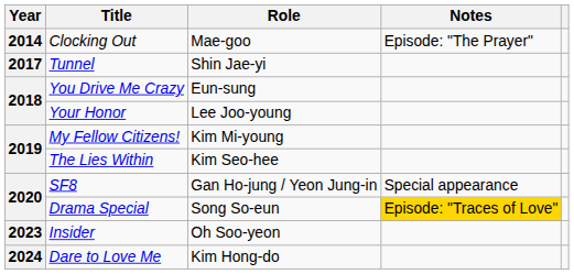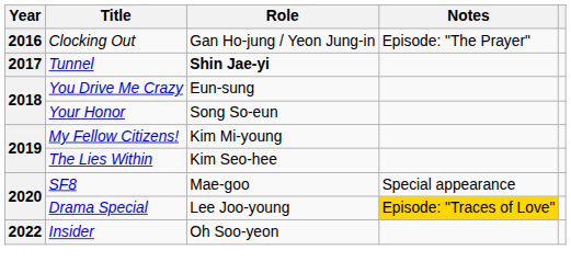 <table class="wikitable plainrowheaders sortable">
 <tr>
 <th scope="col">Year</th>
 <th scope="col">Title</th>
 <th scope="col">Role</th>
 <th scope="col">Notes</th>
 <th scope="col" class="unsortable"></th>
 </tr>
 <tr>
-<th scope="row">2014</th>
+<th scope="row">2016</th>
 <td><em>Clocking Out</em></td>
-<td>Mae-goo</td>
+<td>Gan Ho-jung / Yeon Jung-in</td>
 <td>Episode: "The Prayer"</td>
 <td style="text-align:center"></td>
 </tr>
 <tr>
 <th scope="row">2017</th>
 <td><em><a href='#'>Tunnel</a></em></td>
-<td>Shin Jae-yi</td>
+<td><strong>Shin Jae-yi</strong></td>
 <td></td>
 <td style="text-align:center"></td>
 </tr>
 <tr>
 <th scope="row" rowspan="2">2018</th>
 <td><em><a href='#'>You Drive Me Crazy</a></em></td>
 <td>Eun-sung</td>
 <td></td>
 <td style="text-align:center"></td>
 </tr>
 <tr>
 <td><em><a href='#'>Your Honor</a></em></td>
-<td>Lee Joo-young</td>
+<td>Song So-eun</td>
 <td></td>
 <td style="text-align:center"></td>
 </tr>
 <tr>
 <th scope="row" rowspan="2">2019</th>
 <td><em><a href='#'>My Fellow Citizens!</a></em></td>
 <td>Kim Mi-young</td>
 <td></td>
 <td style="text-align:center"></td>
 </tr>
 <tr>
 <td><em><a href='#'>The Lies Within</a></em></td>
 <td>Kim Seo-hee</td>
 <td></td>
 <td style="text-align:center"></td>
 </tr>
 <tr>
 <th scope="row" rowspan="2">2020</th>
 <td><em><a href='#'>SF8</a></em></td>
-<td>Gan Ho-jung / Yeon Jung-in</td>
+<td>Mae-goo</td>
 <td>Special appearance</td>
 <td style="text-align:center"></td>
 </tr>
 <tr>
 <td><em><a href='#'>Drama Special</a></em></td>
-<td>Song So-eun</td>
+<td>Lee Joo-young</td>
 <td style="background: gold;">Episode: "Traces of Love"</td>
 <td style="text-align:center"></td>
 </tr>
 <tr>
-<th scope="row">2023</th>
+<th scope="row">2022</th>
 <td><em><a href='#'>Insider</a></em></td>
 <td>Oh Soo-yeon</td>
 <td></td>
 <td style="text-align:center"></td>
 </tr>
-<tr>
-<th scope="row">2024</th>
-<td><em><a href='#'>Dare to Love Me</a></em></td>
-<td>Kim Hong-do</td>
-<td></td>
-<td style="text-align:center"></td>
-</tr>
 </table>
